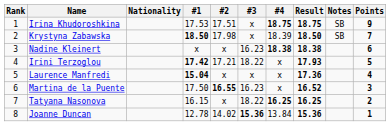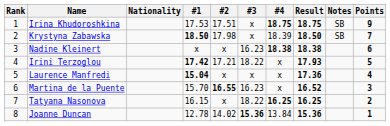 <table class="wikitable sortable" style="text-align:center">
 <tr>
 <th>Rank</th>
 <th>Name</th>
 <th>Nationality</th>
 <th>#1</th>
 <th>#2</th>
 <th>#3</th>
 <th>#4</th>
 <th>Result</th>
 <th>Notes</th>
 <th>Points</th>
 </tr>
 <tr>
 <td>1</td>
 <td align=left><a href='#'>Irina Khudoroshkina</a></td>
 <td align=left></td>
 <td>17.53</td>
 <td>17.51</td>
 <td>x</td>
 <td><strong>18.75</strong></td>
 <td><strong>18.75</strong></td>
 <td>SB</td>
 <td><strong>9</strong></td>
 </tr>
 <tr>
 <td>2</td>
 <td align=left><a href='#'>Krystyna Zabawska</a></td>
 <td align=left></td>
 <td><strong>18.50</strong></td>
 <td>17.98</td>
 <td>x</td>
 <td>18.39</td>
 <td><strong>18.50</strong></td>
 <td>SB</td>
 <td><strong>7</strong></td>
 </tr>
 <tr>
 <td>3</td>
 <td align=left><a href='#'>Nadine Kleinert</a></td>
 <td align=left></td>
 <td>x</td>
 <td>x</td>
 <td>16.23</td>
 <td><strong>18.38</strong></td>
 <td><strong>18.38</strong></td>
 <td></td>
 <td><strong>6</strong></td>
 </tr>
 <tr>
 <td>4</td>
 <td align=left><a href='#'>Irini Terzoglou</a></td>
 <td align=left></td>
 <td><strong>17.42</strong></td>
 <td>17.21</td>
 <td>18.22</td>
 <td>x</td>
 <td><strong>17.93</strong></td>
 <td></td>
 <td><strong>5</strong></td>
 </tr>
 <tr>
 <td>5</td>
 <td align=left><a href='#'>Laurence Manfredi</a></td>
 <td align=left></td>
 <td><strong>15.04</strong></td>
 <td>x</td>
 <td>x</td>
 <td>x</td>
 <td><strong>17.36</strong></td>
 <td></td>
 <td><strong>4</strong></td>
 </tr>
 <tr>
 <td>6</td>
 <td align=left><a href='#'>Martina de la Puente</a></td>
 <td align=left></td>
-<td>17.50</td>
+<td>15.70</td>
 <td><strong>16.55</strong></td>
 <td>16.23</td>
 <td>x</td>
 <td><strong>16.52</strong></td>
 <td></td>
 <td><strong>3</strong></td>
 </tr>
 <tr>
 <td>7</td>
 <td align=left><a href='#'>Tatyana Nasonova</a></td>
 <td align=left></td>
 <td>16.15</td>
 <td>x</td>
 <td>18.22</td>
 <td><strong>16.25</strong></td>
 <td><strong>16.25</strong></td>
 <td></td>
 <td><strong>2</strong></td>
 </tr>
 <tr>
 <td>8</td>
 <td align=left><a href='#'>Joanne Duncan</a></td>
 <td align=left></td>
 <td>12.78</td>
 <td>14.02</td>
 <td><strong>15.36</strong></td>
 <td>13.84</td>
 <td><strong>15.36</strong></td>
 <td></td>
 <td><strong>1</strong></td>
 </tr>
 </table>
